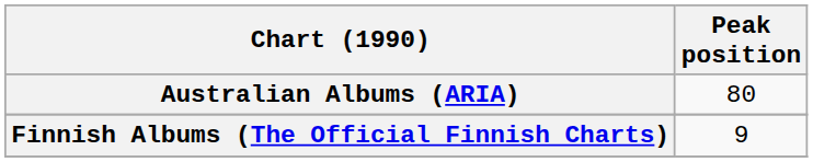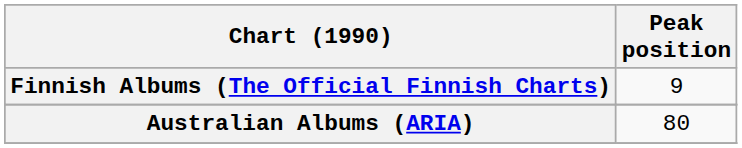 <table class="wikitable sortable plainrowheaders" style="text-align:center">
 <tr>
 <th scope="col">Chart (1990)</th>
 <th scope="col">Peak<br>position</th>
 </tr>
 <tr>
-<th scope="row">Australian Albums (<a href='#'>ARIA</a>)</th>
-<td align="center">80</td>
+<th scope="row">Finnish Albums (<a href='#'>The Official Finnish Charts</a>)</th>
+<td align="center">9</td>
 </tr>
 <tr>
 </tr>
 <tr>
-<th scope="row">Finnish Albums (<a href='#'>The Official Finnish Charts</a>)</th>
-<td align="center">9</td>
+<th scope="row">Australian Albums (<a href='#'>ARIA</a>)</th>
+<td align="center">80</td>
 </tr>
 <tr>
 </tr>
 <tr>
 </tr>
 <tr>
 </tr>
 <tr>
 </tr>
 <tr>
 </tr>
 </table>
